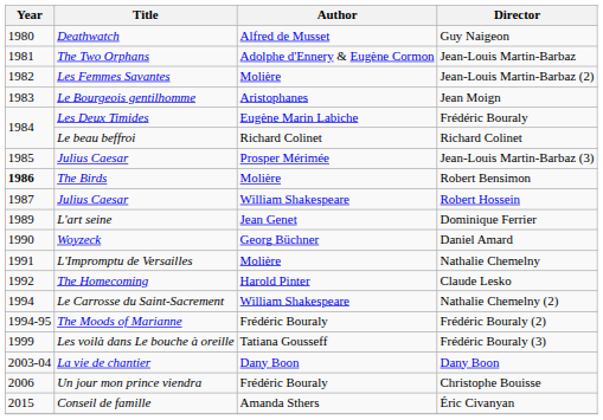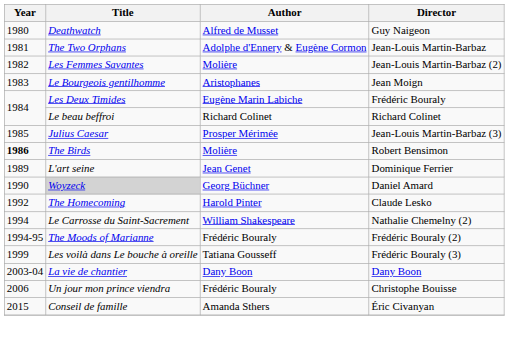 <table class="wikitable">
 <tr>
 <th>Year</th>
 <th>Title</th>
 <th>Author</th>
 <th>Director</th>
 </tr>
 <tr>
 <td>1980</td>
 <td><em><a href='#'>Deathwatch</a></em></td>
 <td><a href='#'>Alfred de Musset</a></td>
 <td>Guy Naigeon</td>
 </tr>
 <tr>
 <td>1981</td>
 <td><em><a href='#'>The Two Orphans</a></em></td>
 <td><a href='#'>Adolphe d'Ennery</a> & <a href='#'>Eugène Cormon</a></td>
 <td>Jean-Louis Martin-Barbaz</td>
 </tr>
 <tr>
 <td>1982</td>
 <td><em><a href='#'>Les Femmes Savantes</a></em></td>
 <td><a href='#'>Molière</a></td>
 <td>Jean-Louis Martin-Barbaz (2)</td>
 </tr>
 <tr>
 <td>1983</td>
 <td><em><a href='#'>Le Bourgeois gentilhomme</a></em></td>
 <td><a href='#'>Aristophanes</a></td>
 <td>Jean Moign</td>
 </tr>
 <tr>
 <td rowspan=2>1984</td>
 <td><em><a href='#'>Les Deux Timides</a></em></td>
 <td><a href='#'>Eugène Marin Labiche</a></td>
 <td>Frédéric Bouraly</td>
 </tr>
 <tr>
 <td><em>Le beau beffroi</em></td>
 <td>Richard Colinet</td>
 <td>Richard Colinet</td>
 </tr>
 <tr>
 <td>1985</td>
 <td><em><a href='#'>Julius Caesar</a></em></td>
 <td><a href='#'>Prosper Mérimée</a></td>
 <td>Jean-Louis Martin-Barbaz (3)</td>
 </tr>
 <tr>
 <td><strong>1986</strong></td>
 <td><em><a href='#'>The Birds</a></em></td>
 <td><a href='#'>Molière</a></td>
 <td>Robert Bensimon</td>
 </tr>
 <tr>
-<td>1987</td>
-<td><em><a href='#'>Julius Caesar</a></em></td>
-<td><a href='#'>William Shakespeare</a></td>
-<td><a href='#'>Robert Hossein</a></td>
-</tr>
-<tr>
 <td>1989</td>
 <td><em>L'art seine</em></td>
 <td><a href='#'>Jean Genet</a></td>
 <td>Dominique Ferrier</td>
 </tr>
 <tr>
 <td>1990</td>
-<td><em><a href='#'>Woyzeck</a></em></td>
+<td style="background: lightgrey;"><em><a href='#'>Woyzeck</a></em></td>
 <td><a href='#'>Georg Büchner</a></td>
 <td>Daniel Amard</td>
-</tr>
-<tr>
-<td>1991</td>
-<td><em>L'Impromptu de Versailles</em></td>
-<td><a href='#'>Molière</a></td>
-<td>Nathalie Chemelny</td>
 </tr>
 <tr>
 <td>1992</td>
 <td><em><a href='#'>The Homecoming</a></em></td>
 <td><a href='#'>Harold Pinter</a></td>
 <td>Claude Lesko</td>
 </tr>
 <tr>
 <td>1994</td>
 <td><em>Le Carrosse du Saint-Sacrement</em></td>
 <td><a href='#'>William Shakespeare</a></td>
 <td>Nathalie Chemelny (2)</td>
 </tr>
 <tr>
 <td>1994-95</td>
 <td><em><a href='#'>The Moods of Marianne</a></em></td>
 <td>Frédéric Bouraly</td>
 <td>Frédéric Bouraly (2)</td>
 </tr>
 <tr>
 <td>1999</td>
 <td><em>Les voilà dans Le bouche à oreille</em></td>
 <td>Tatiana Gousseff</td>
 <td>Frédéric Bouraly (3)</td>
 </tr>
 <tr>
 <td>2003-04</td>
 <td><em><a href='#'>La vie de chantier</a></em></td>
 <td><a href='#'>Dany Boon</a></td>
 <td><a href='#'>Dany Boon</a></td>
 </tr>
 <tr>
 <td>2006</td>
 <td><em>Un jour mon prince viendra</em></td>
 <td>Frédéric Bouraly</td>
 <td>Christophe Bouisse</td>
 </tr>
 <tr>
 <td>2015</td>
 <td><em>Conseil de famille</em></td>
 <td>Amanda Sthers</td>
 <td>Éric Civanyan</td>
 </tr>
 <tr>
 </tr>
 </table>
